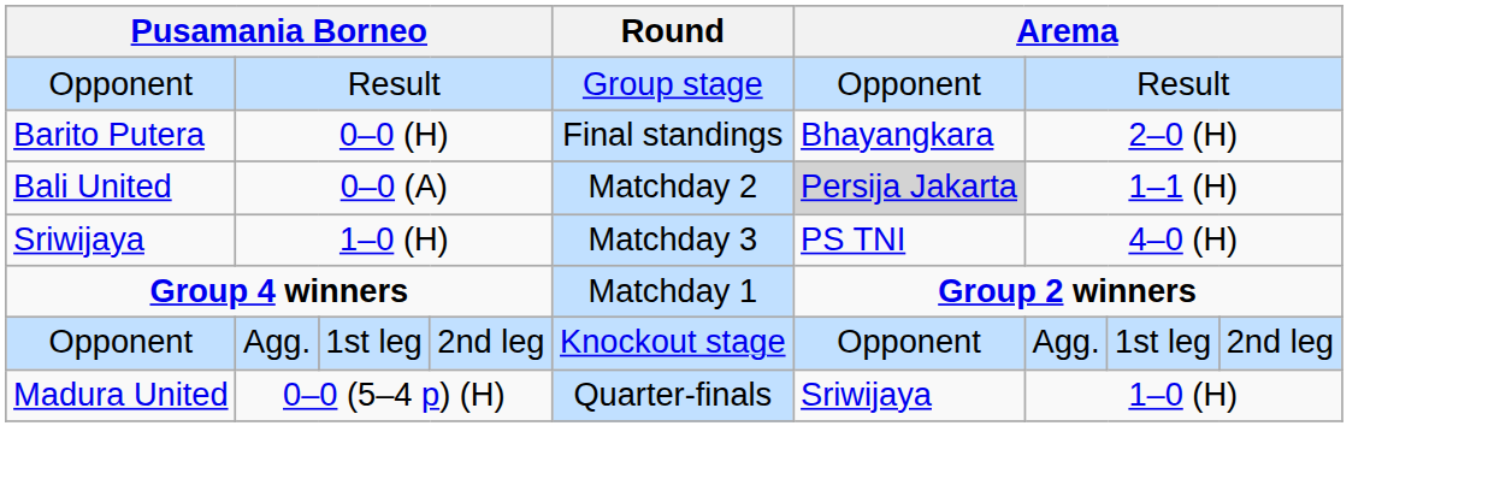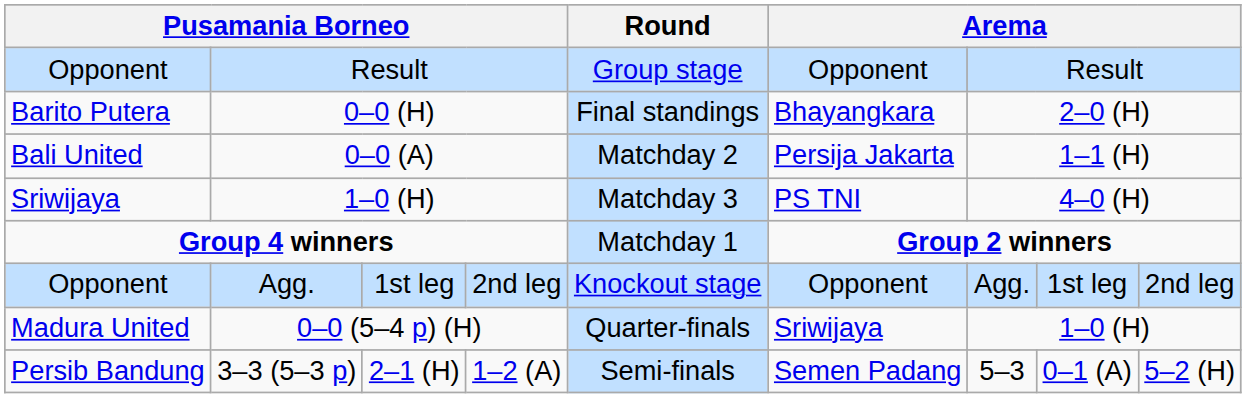 <table class="wikitable" style="text-align:center">
 <tr>
 <th colspan=4><a href='#'>Pusamania Borneo</a></th>
 <th>Round</th>
 <th colspan=4><a href='#'>Arema</a></th>
 </tr>
 <tr style="background:#c1e0ff">
 <td>Opponent</td>
 <td colspan=3>Result</td>
 <td><a href='#'>Group stage</a></td>
 <td>Opponent</td>
 <td colspan=3>Result</td>
 </tr>
 <tr>
 <td align=left><a href='#'>Barito Putera</a></td>
 <td colspan=3><a href='#'>0–0</a> (H)</td>
 <td style="background:#c1e0ff">Final standings</td>
 <td align=left><a href='#'>Bhayangkara</a></td>
 <td colspan=3><a href='#'>2–0</a> (H)</td>
 </tr>
 <tr>
 <td align=left><a href='#'>Bali United</a></td>
 <td colspan=3><a href='#'>0–0</a> (A)</td>
 <td style="background:#c1e0ff">Matchday 2</td>
-<td align=left style="background: lightgrey;"><a href='#'>Persija Jakarta</a></td>
+<td align=left><a href='#'>Persija Jakarta</a></td>
 <td colspan=3><a href='#'>1–1</a> (H)</td>
 </tr>
 <tr>
 <td align=left><a href='#'>Sriwijaya</a></td>
 <td colspan=3><a href='#'>1–0</a> (H)</td>
 <td style="background:#c1e0ff">Matchday 3</td>
 <td align=left><a href='#'>PS TNI</a></td>
 <td colspan=3><a href='#'>4–0</a> (H)</td>
 </tr>
 <tr>
 <td colspan=4 style="vertical-align:top"><strong><a href='#'>Group 4</a> winners</strong><br></td>
 <td style="background:#c1e0ff">Matchday 1</td>
 <td colspan=4 style="vertical-align:top"><strong><a href='#'>Group 2</a> winners</strong><br></td>
 </tr>
 <tr>
 <td style="background:#c1e0ff">Opponent</td>
 <td style="background:#c1e0ff">Agg.</td>
 <td style="background:#c1e0ff">1st leg</td>
 <td style="background:#c1e0ff">2nd leg</td>
 <td style="background:#c1e0ff"><a href='#'>Knockout stage</a></td>
 <td style="background:#c1e0ff">Opponent</td>
 <td style="background:#c1e0ff">Agg.</td>
 <td style="background:#c1e0ff">1st leg</td>
 <td style="background:#c1e0ff">2nd leg</td>
 </tr>
 <tr>
 <td align=left><a href='#'>Madura United</a></td>
 <td colspan=3><a href='#'>0–0</a> (5–4 <a href='#'>p</a>) (H)</td>
 <td style="background:#c1e0ff">Quarter-finals</td>
 <td align=left><a href='#'>Sriwijaya</a></td>
 <td colspan=3><a href='#'>1–0</a> (H)</td>
 </tr>
+<tr>
+<td align=left><a href='#'>Persib Bandung</a></td>
+<td>3–3 (5–3 <a href='#'>p</a>)</td>
+<td><a href='#'>2–1</a> (H)</td>
+<td><a href='#'>1–2</a> (A)</td>
+<td style="background:#c1e0ff">Semi-finals</td>
+<td align=left><a href='#'>Semen Padang</a></td>
+<td>5–3</td>
+<td><a href='#'>0–1</a> (A)</td>
+<td><a href='#'>5–2</a> (H)</td>
+</tr>
 </table>
